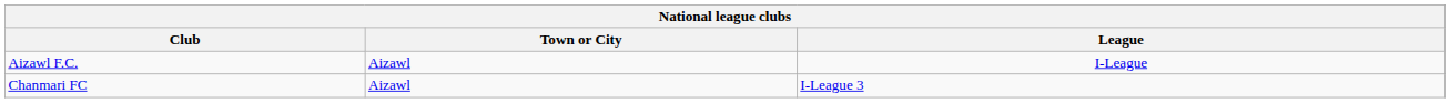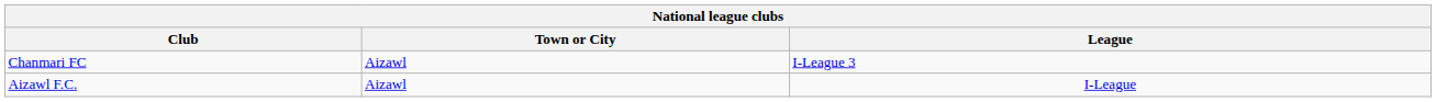 <table class="wikitable sortable" width="100%">
 <tr>
 <th colspan="3">National league clubs</th>
 </tr>
 <tr>
 <th !width="25%">Club</th>
 <th width="30%">Town or City</th>
 <th width="45%">League</th>
 </tr>
 <tr>
+<td><a href='#'>Chanmari FC</a></td>
+<td><a href='#'>Aizawl</a></td>
+<td><a href='#'>I-League 3</a></td>
+</tr>
+<tr>
 <td><a href='#'>Aizawl F.C.</a></td>
 <td><a href='#'>Aizawl</a></td>
 <td align="center"><a href='#'>I-League</a></td>
 </tr>
-<tr>
-<td><a href='#'>Chanmari FC</a></td>
-<td><a href='#'>Aizawl</a></td>
-<td><a href='#'>I-League 3</a></td>
-</tr>
 </table>
